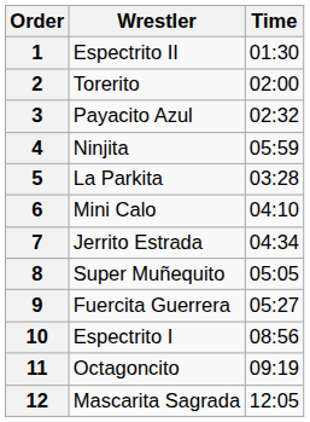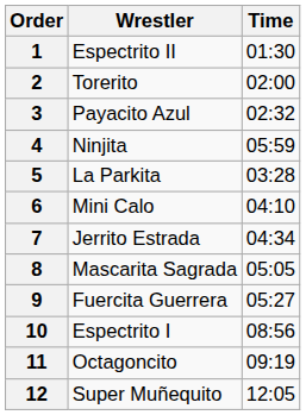 <table class="wikitable sortable">
 <tr>
 <th data-sort-type="number">Order</th>
 <th>Wrestler</th>
 <th>Time</th>
 </tr>
 <tr>
 <th>1</th>
 <td>Espectrito II</td>
 <td>01:30</td>
 </tr>
 <tr>
 <th>2</th>
 <td>Torerito</td>
 <td>02:00</td>
 </tr>
 <tr>
 <th>3</th>
 <td>Payacito Azul</td>
 <td>02:32</td>
 </tr>
 <tr>
 <th>4</th>
 <td>Ninjita</td>
 <td>05:59</td>
 </tr>
 <tr>
 <th>5</th>
 <td>La Parkita</td>
 <td>03:28</td>
 </tr>
 <tr>
 <th>6</th>
 <td>Mini Calo</td>
 <td>04:10</td>
 </tr>
 <tr>
 <th>7</th>
 <td>Jerrito Estrada</td>
 <td>04:34</td>
 </tr>
 <tr>
 <th>8</th>
-<td>Super Muñequito</td>
+<td>Mascarita Sagrada</td>
 <td>05:05</td>
 </tr>
 <tr>
 <th>9</th>
 <td>Fuercita Guerrera</td>
 <td>05:27</td>
 </tr>
 <tr>
 <th>10</th>
 <td>Espectrito I</td>
 <td>08:56</td>
 </tr>
 <tr>
 <th>11</th>
 <td>Octagoncito</td>
 <td>09:19</td>
 </tr>
 <tr>
 <th>12</th>
-<td>Mascarita Sagrada</td>
+<td>Super Muñequito</td>
 <td>12:05</td>
 </tr>
 </table>
